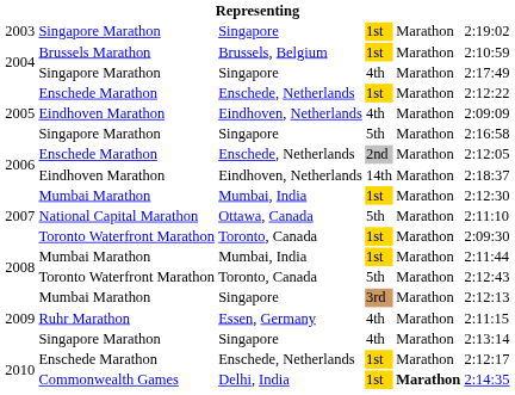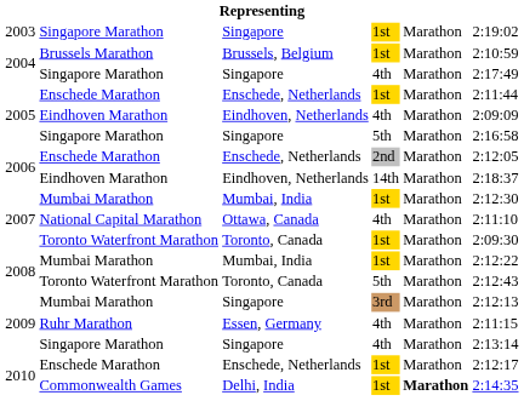 <table>
 <tr>
 <th colspan="6">Representing </th>
 </tr>
 <tr>
 <td>2003</td>
 <td><a href='#'>Singapore Marathon</a></td>
 <td><a href='#'>Singapore</a></td>
 <td bgcolor=gold>1st</td>
 <td>Marathon</td>
 <td>2:19:02</td>
 </tr>
 <tr>
 <td rowspan=2>2004</td>
 <td><a href='#'>Brussels Marathon</a></td>
 <td><a href='#'>Brussels</a>, <a href='#'>Belgium</a></td>
 <td bgcolor=gold>1st</td>
 <td>Marathon</td>
 <td>2:10:59</td>
 </tr>
 <tr>
 <td>Singapore Marathon</td>
 <td>Singapore</td>
 <td>4th</td>
 <td>Marathon</td>
 <td>2:17:49</td>
 </tr>
 <tr>
 <td rowspan=3>2005</td>
 <td><a href='#'>Enschede Marathon</a></td>
 <td><a href='#'>Enschede</a>, <a href='#'>Netherlands</a></td>
 <td bgcolor=gold>1st</td>
 <td>Marathon</td>
-<td>2:12:22</td>
+<td>2:11:44</td>
 </tr>
 <tr>
 <td><a href='#'>Eindhoven Marathon</a></td>
 <td><a href='#'>Eindhoven</a>, <a href='#'>Netherlands</a></td>
 <td>4th</td>
 <td>Marathon</td>
 <td>2:09:09</td>
 </tr>
 <tr>
 <td>Singapore Marathon</td>
 <td>Singapore</td>
 <td>5th</td>
 <td>Marathon</td>
 <td>2:16:58</td>
 </tr>
 <tr>
 <td rowspan=2>2006</td>
 <td><a href='#'>Enschede Marathon</a></td>
 <td><a href='#'>Enschede</a>, Netherlands</td>
 <td bgcolor=silver>2nd</td>
 <td>Marathon</td>
 <td>2:12:05</td>
 </tr>
 <tr>
 <td>Eindhoven Marathon</td>
 <td>Eindhoven, Netherlands</td>
 <td>14th</td>
 <td>Marathon</td>
 <td>2:18:37</td>
 </tr>
 <tr>
 <td rowspan=3>2007</td>
 <td><a href='#'>Mumbai Marathon</a></td>
 <td><a href='#'>Mumbai</a>, <a href='#'>India</a></td>
 <td bgcolor=gold>1st</td>
 <td>Marathon</td>
 <td>2:12:30</td>
 </tr>
 <tr>
 <td><a href='#'>National Capital Marathon</a></td>
 <td><a href='#'>Ottawa</a>, <a href='#'>Canada</a></td>
-<td>5th</td>
+<td>4th</td>
 <td>Marathon</td>
 <td>2:11:10</td>
 </tr>
 <tr>
 <td><a href='#'>Toronto Waterfront Marathon</a></td>
 <td><a href='#'>Toronto</a>, Canada</td>
 <td bgcolor=gold>1st</td>
 <td>Marathon</td>
 <td>2:09:30</td>
 </tr>
 <tr>
 <td rowspan=2>2008</td>
 <td>Mumbai Marathon</td>
 <td>Mumbai, India</td>
 <td bgcolor=gold>1st</td>
 <td>Marathon</td>
-<td>2:11:44</td>
+<td>2:12:22</td>
 </tr>
 <tr>
 <td>Toronto Waterfront Marathon</td>
 <td>Toronto, Canada</td>
 <td>5th</td>
 <td>Marathon</td>
 <td>2:12:43</td>
 </tr>
 <tr>
 <td rowspan=3>2009</td>
 <td>Mumbai Marathon</td>
 <td>Singapore</td>
 <td bgcolor=cc9966>3rd</td>
 <td>Marathon</td>
 <td>2:12:13</td>
 </tr>
 <tr>
 <td><a href='#'>Ruhr Marathon</a></td>
 <td><a href='#'>Essen</a>, <a href='#'>Germany</a></td>
 <td>4th</td>
 <td>Marathon</td>
 <td>2:11:15</td>
 </tr>
 <tr>
 <td>Singapore Marathon</td>
 <td>Singapore</td>
 <td>4th</td>
 <td>Marathon</td>
 <td>2:13:14</td>
 </tr>
 <tr>
 <td rowspan=2>2010</td>
 <td>Enschede Marathon</td>
 <td>Enschede, Netherlands</td>
 <td bgcolor=gold>1st</td>
 <td>Marathon</td>
 <td>2:12:17</td>
 </tr>
 <tr>
 <td><a href='#'>Commonwealth Games</a></td>
 <td><a href='#'>Delhi</a>, <a href='#'>India</a></td>
 <td bgcolor=gold>1st</td>
 <td><strong>Marathon</strong></td>
 <td><a href='#'>2:14:35</a></td>
 </tr>
 </table>
